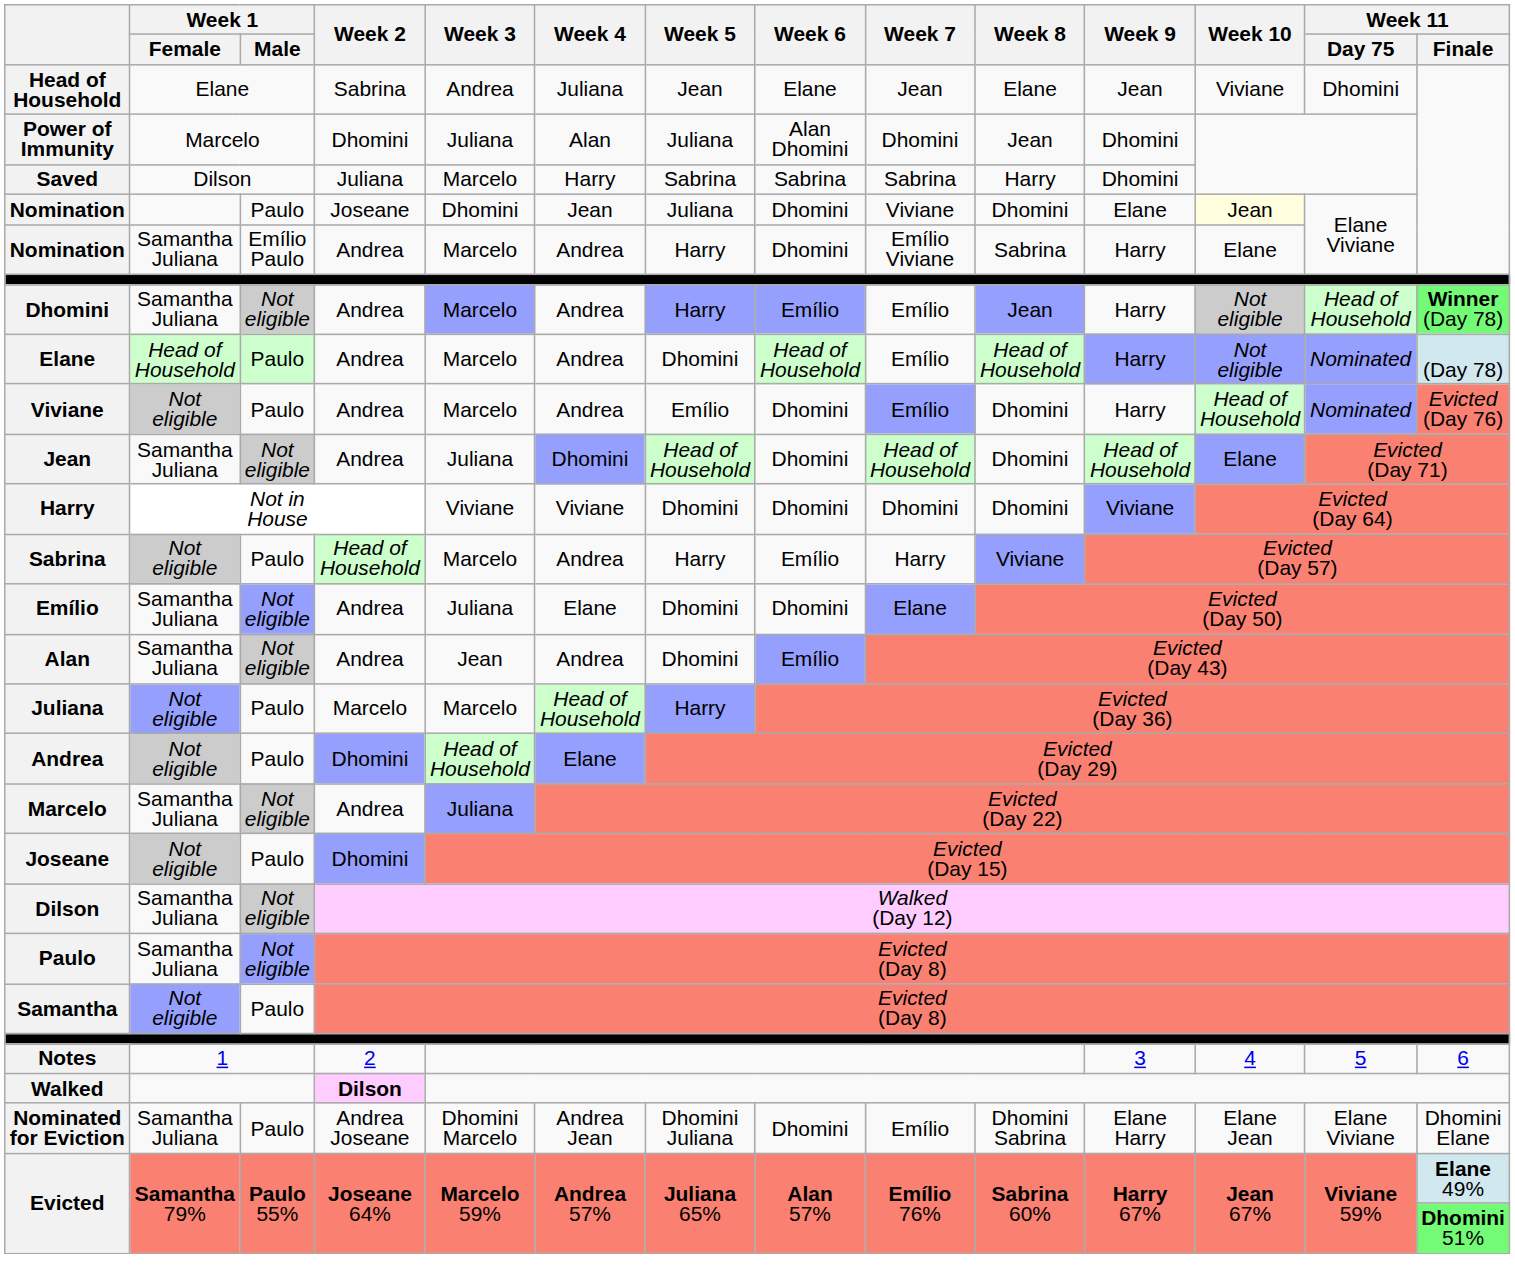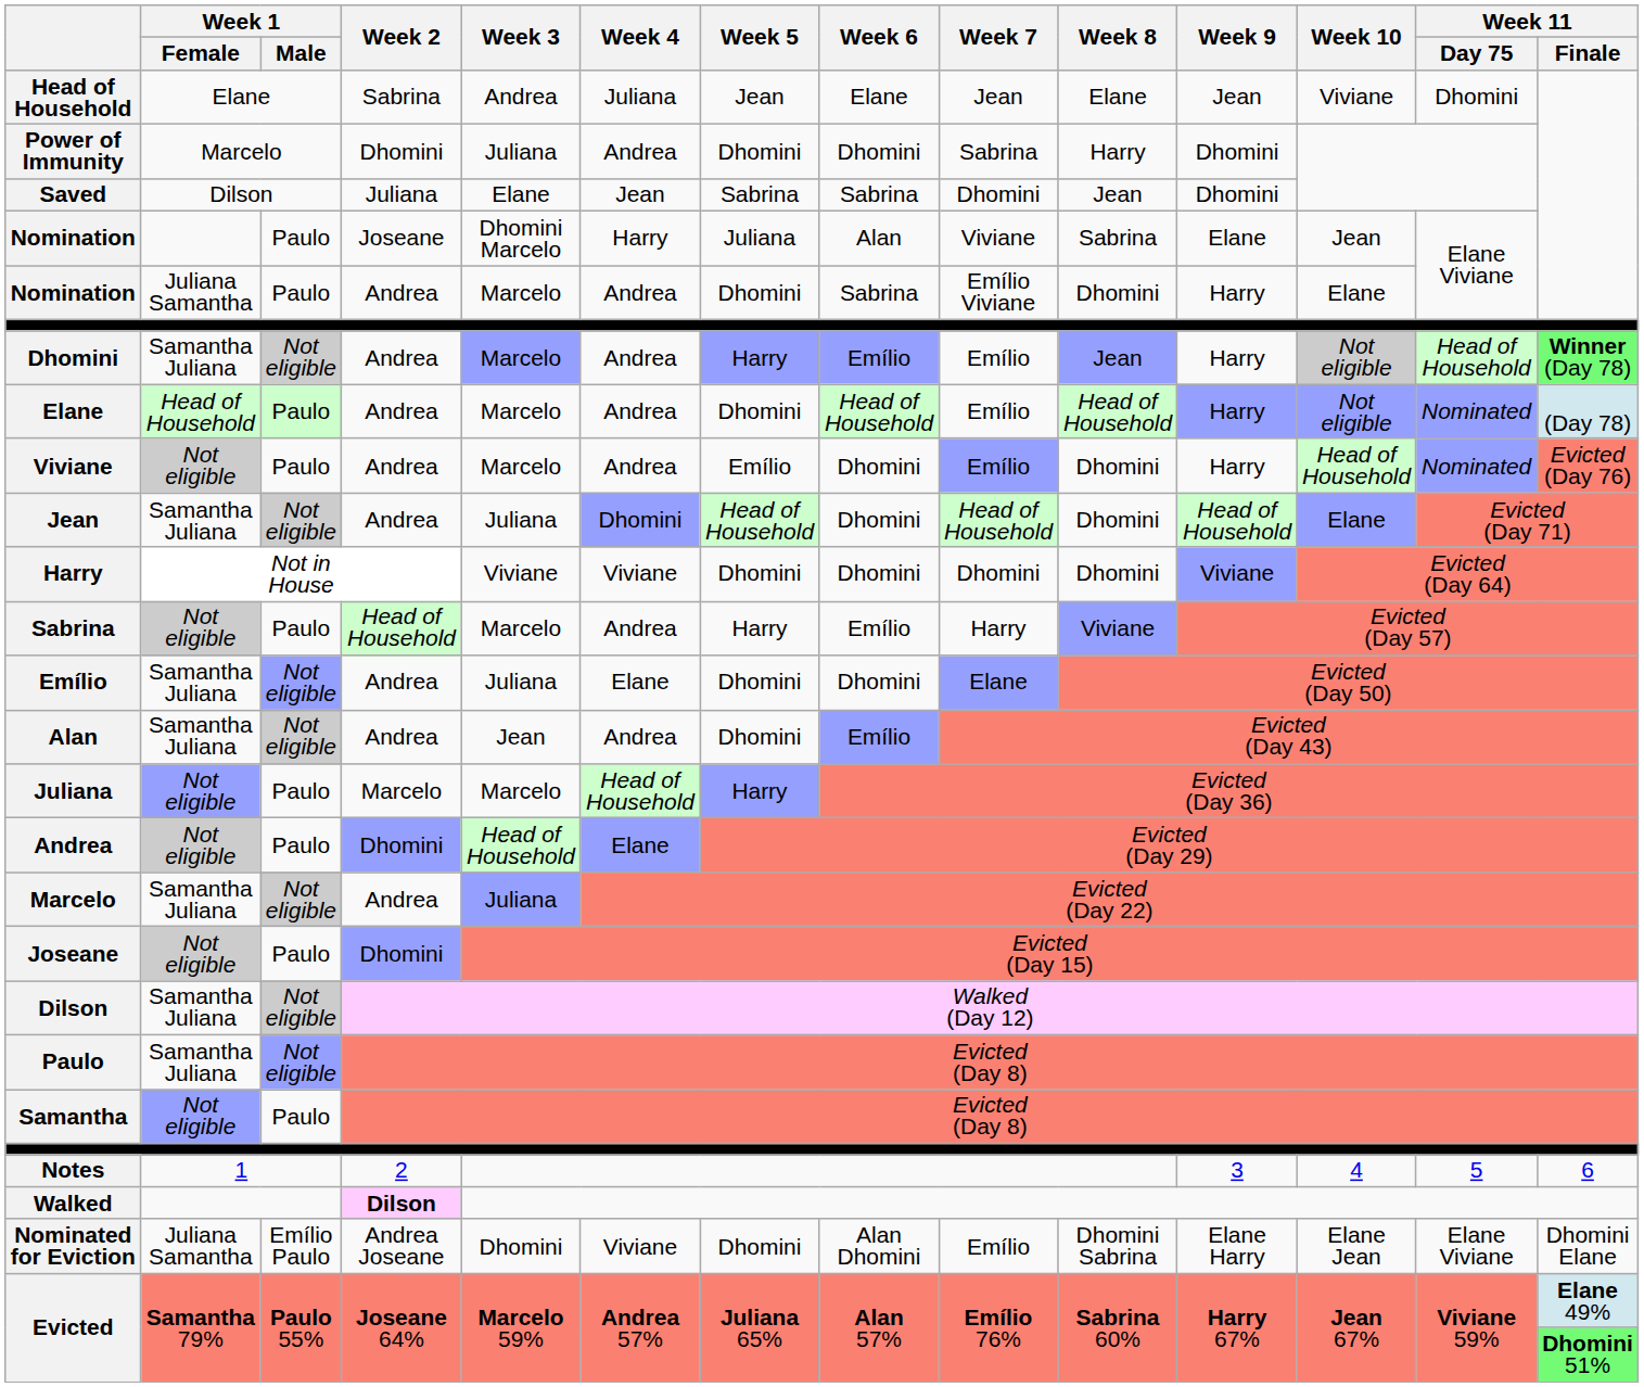 <table class="wikitable" style="text-align:center; font-size:85%; width:100%; line-height:13px;">
 <tr>
 <th rowspan=2 width=07.14%></th>
 <th colspan=2 width=14.28%>Week 1</th>
 <th rowspan=2 width=07.14%>Week 2</th>
 <th rowspan=2 width=07.14%>Week 3</th>
 <th rowspan=2 width=07.14%>Week 4</th>
 <th rowspan=2 width=07.14%>Week 5</th>
 <th rowspan=2 width=07.14%>Week 6</th>
 <th rowspan=2 width=07.14%>Week 7</th>
 <th rowspan=2 width=07.14%>Week 8</th>
 <th rowspan=2 width=07.14%>Week 9</th>
 <th rowspan=2 width=07.14%>Week 10</th>
 <th colspan=2 width=14.28%>Week 11</th>
 </tr>
 <tr>
 <th width=07.14%>Female</th>
 <th width=07.14%>Male</th>
 <th width=07.14%>Day 75</th>
 <th width=07.14%>Finale</th>
 </tr>
 <tr>
 <th>Head of<br>Household</th>
 <td colspan=2>Elane</td>
 <td>Sabrina</td>
 <td>Andrea</td>
 <td>Juliana</td>
 <td>Jean</td>
 <td>Elane</td>
 <td>Jean</td>
 <td>Elane</td>
 <td>Jean</td>
 <td>Viviane</td>
 <td>Dhomini</td>
 <td rowspan=5></td>
 </tr>
 <tr>
 <th>Power of<br>Immunity</th>
 <td colspan=2>Marcelo</td>
 <td>Dhomini</td>
 <td>Juliana</td>
-<td>Alan</td>
-<td>Juliana</td>
-<td>Alan<br>Dhomini</td>
+<td>Andrea</td>
 <td>Dhomini</td>
-<td>Jean</td>
+<td>Dhomini</td>
+<td>Sabrina</td>
+<td>Harry</td>
 <td>Dhomini</td>
 <td rowspan=2 colspan=2></td>
 </tr>
 <tr>
 <th>Saved</th>
 <td colspan=2>Dilson</td>
 <td>Juliana</td>
-<td>Marcelo</td>
-<td>Harry</td>
+<td>Elane</td>
+<td>Jean</td>
 <td>Sabrina</td>
 <td>Sabrina</td>
-<td>Sabrina</td>
-<td>Harry</td>
+<td>Dhomini</td>
+<td>Jean</td>
 <td>Dhomini</td>
 </tr>
 <tr>
 <th>Nomination<br></th>
 <td></td>
 <td>Paulo</td>
 <td>Joseane</td>
-<td>Dhomini</td>
+<td>Dhomini<br>Marcelo</td>
+<td>Harry</td>
+<td>Juliana</td>
+<td>Alan</td>
+<td>Viviane</td>
+<td>Sabrina</td>
+<td>Elane</td>
 <td>Jean</td>
-<td>Juliana</td>
-<td>Dhomini</td>
-<td>Viviane</td>
-<td>Dhomini</td>
-<td>Elane</td>
-<td style="background: lightyellow;">Jean</td>
 <td rowspan=2>Elane<br>Viviane</td>
 </tr>
 <tr>
 <th>Nomination<br></th>
-<td>Samantha<br>Juliana</td>
-<td>Emílio<br>Paulo</td>
+<td>Juliana<br>Samantha</td>
+<td>Paulo</td>
 <td>Andrea</td>
 <td>Marcelo</td>
 <td>Andrea</td>
-<td>Harry</td>
 <td>Dhomini</td>
+<td>Sabrina</td>
 <td>Emílio<br>Viviane</td>
-<td>Sabrina</td>
+<td>Dhomini</td>
 <td>Harry</td>
 <td>Elane</td>
 </tr>
 <tr>
 <td bgcolor="000000" colspan=15></td>
 </tr>
 <tr>
 <th>Dhomini</th>
 <td>Samantha<br>Juliana</td>
 <td bgcolor="CCCCCC"><em>Not<br>eligible</em></td>
 <td>Andrea</td>
 <td bgcolor="959FFD">Marcelo</td>
 <td>Andrea</td>
 <td bgcolor="959FFD">Harry</td>
 <td bgcolor="959FFD">Emílio</td>
 <td>Emílio</td>
 <td bgcolor="959FFD">Jean</td>
 <td>Harry</td>
 <td bgcolor="CCCCCC"><em>Not<br>eligible</em></td>
 <td bgcolor="CCFFCC"><em>Head of Household</em></td>
 <td bgcolor="73FB76"><strong>Winner</strong><br>(Day 78)</td>
 </tr>
 <tr>
 <th>Elane</th>
 <td bgcolor="CCFFCC"><em>Head of Household</em></td>
 <td bgcolor="CCFFCC">Paulo</td>
 <td>Andrea</td>
 <td>Marcelo</td>
 <td>Andrea</td>
 <td>Dhomini</td>
 <td bgcolor="CCFFCC"><em>Head of Household</em></td>
 <td>Emílio</td>
 <td bgcolor="CCFFCC"><em>Head of Household</em></td>
 <td bgcolor="959FFD">Harry</td>
 <td bgcolor="959FFD"><em>Not<br>eligible</em></td>
 <td bgcolor="959FFD"><em>Nominated</em></td>
 <td bgcolor="D1E8EF"><strong></strong><br>(Day 78)</td>
 </tr>
 <tr>
 <th>Viviane</th>
 <td bgcolor="CCCCCC"><em>Not<br>eligible</em></td>
 <td>Paulo</td>
 <td>Andrea</td>
 <td>Marcelo</td>
 <td>Andrea</td>
 <td>Emílio</td>
 <td>Dhomini</td>
 <td bgcolor="959FFD">Emílio</td>
 <td>Dhomini</td>
 <td>Harry</td>
 <td bgcolor="CCFFCC"><em>Head of Household</em></td>
 <td bgcolor="959FFD"><em>Nominated</em></td>
 <td bgcolor="FA8072"><em>Evicted</em><br>(Day 76)</td>
 </tr>
 <tr>
 <th>Jean</th>
 <td>Samantha<br>Juliana</td>
 <td bgcolor="CCCCCC"><em>Not<br>eligible</em></td>
 <td>Andrea</td>
 <td>Juliana</td>
 <td bgcolor="959FFD">Dhomini</td>
 <td bgcolor="CCFFCC"><em>Head of Household</em></td>
 <td>Dhomini</td>
 <td bgcolor="CCFFCC"><em>Head of Household</em></td>
 <td>Dhomini</td>
 <td bgcolor="CCFFCC"><em>Head of Household</em></td>
 <td bgcolor="959FFD">Elane</td>
 <td bgcolor="FA8072" colspan=2><em>Evicted</em><br>(Day 71)</td>
 </tr>
 <tr>
 <th>Harry</th>
 <td colspan=3 style="background:#FFFFFF"><em>Not in<br>House</em></td>
 <td>Viviane</td>
 <td>Viviane</td>
 <td>Dhomini</td>
 <td>Dhomini</td>
 <td>Dhomini</td>
 <td>Dhomini</td>
 <td bgcolor="959FFD">Viviane</td>
 <td bgcolor="FA8072" colspan=3><em>Evicted</em><br>(Day 64)</td>
 </tr>
 <tr>
 <th>Sabrina</th>
 <td bgcolor="CCCCCC"><em>Not<br>eligible</em></td>
 <td>Paulo</td>
 <td bgcolor="CCFFCC"><em>Head of Household</em></td>
 <td>Marcelo</td>
 <td>Andrea</td>
 <td>Harry</td>
 <td>Emílio</td>
 <td>Harry</td>
 <td bgcolor="959FFD">Viviane</td>
 <td bgcolor="FA8072" colspan=4><em>Evicted</em><br>(Day 57)</td>
 </tr>
 <tr>
 <th>Emílio</th>
 <td>Samantha<br>Juliana</td>
 <td bgcolor="959FFD"><em>Not<br>eligible</em></td>
 <td>Andrea</td>
 <td>Juliana</td>
 <td>Elane</td>
 <td>Dhomini</td>
 <td>Dhomini</td>
 <td bgcolor="959FFD">Elane</td>
 <td bgcolor="FA8072" colspan=5><em>Evicted</em><br>(Day 50)</td>
 </tr>
 <tr>
 <th>Alan</th>
 <td>Samantha<br>Juliana</td>
 <td bgcolor="CCCCCC"><em>Not<br>eligible</em></td>
 <td>Andrea</td>
 <td>Jean</td>
 <td>Andrea</td>
 <td>Dhomini</td>
 <td bgcolor="959FFD">Emílio</td>
 <td bgcolor="FA8072" colspan=6><em>Evicted</em><br>(Day 43)</td>
 </tr>
 <tr>
 <th>Juliana</th>
 <td bgcolor="959FFD"><em>Not<br>eligible</em></td>
 <td>Paulo</td>
 <td>Marcelo</td>
 <td>Marcelo</td>
 <td bgcolor="CCFFCC"><em>Head of Household</em></td>
 <td bgcolor="959FFD">Harry</td>
 <td bgcolor="FA8072" colspan=7><em>Evicted</em><br>(Day 36)</td>
 </tr>
 <tr>
 <th>Andrea</th>
 <td bgcolor="CCCCCC"><em>Not<br>eligible</em></td>
 <td>Paulo</td>
 <td bgcolor="959FFD">Dhomini</td>
 <td bgcolor="CCFFCC"><em>Head of Household</em></td>
 <td bgcolor="959FFD">Elane</td>
 <td bgcolor="FA8072" colspan=8><em>Evicted</em><br>(Day 29)</td>
 </tr>
 <tr>
 <th>Marcelo</th>
 <td>Samantha<br>Juliana</td>
 <td bgcolor="CCCCCC"><em>Not<br>eligible</em></td>
 <td>Andrea</td>
 <td bgcolor="959FFD">Juliana</td>
 <td bgcolor="FA8072" colspan=9><em>Evicted</em><br>(Day 22)</td>
 </tr>
 <tr>
 <th>Joseane</th>
 <td bgcolor="CCCCCC"><em>Not<br>eligible</em></td>
 <td>Paulo</td>
 <td bgcolor="959FFD">Dhomini</td>
 <td bgcolor="FA8072" colspan=10><em>Evicted</em><br>(Day 15)</td>
 </tr>
 <tr>
 <th>Dilson</th>
 <td>Samantha<br>Juliana</td>
 <td bgcolor="CCCCCC"><em>Not<br>eligible</em></td>
 <td bgcolor="FFCCFF" colspan=11><em>Walked</em><br>(Day 12)</td>
 </tr>
 <tr>
 <th>Paulo</th>
 <td>Samantha<br>Juliana</td>
 <td bgcolor="959FFD"><em>Not<br>eligible</em></td>
 <td bgcolor="FA8072" colspan=11><em>Evicted</em><br>(Day 8)</td>
 </tr>
 <tr>
 <th>Samantha</th>
 <td bgcolor="959FFD"><em>Not<br>eligible</em></td>
 <td>Paulo</td>
 <td bgcolor="FA8072" colspan=11><em>Evicted</em><br>(Day 8)</td>
 </tr>
 <tr>
 <td bgcolor="000000" colspan=15></td>
 </tr>
 <tr>
 <th>Notes</th>
 <td colspan=2><a href='#'>1</a></td>
 <td><a href='#'>2</a></td>
 <td colspan=6></td>
 <td><a href='#'>3</a></td>
 <td><a href='#'>4</a></td>
 <td><a href='#'>5</a></td>
 <td><a href='#'>6</a></td>
 </tr>
 <tr>
 <th>Walked</th>
 <td colspan=2></td>
 <td bgcolor="FFCCFF"><strong>Dilson</strong></td>
 <td colspan=10></td>
 </tr>
 <tr>
 <th>Nominated<br>for Eviction</th>
-<td>Samantha<br>Juliana</td>
-<td>Paulo</td>
+<td>Juliana<br>Samantha</td>
+<td>Emílio<br>Paulo</td>
 <td>Andrea<br>Joseane</td>
-<td>Dhomini<br>Marcelo</td>
-<td>Andrea<br>Jean</td>
-<td>Dhomini<br>Juliana</td>
 <td>Dhomini</td>
+<td>Viviane</td>
+<td>Dhomini</td>
+<td>Alan<br>Dhomini</td>
 <td>Emílio</td>
 <td>Dhomini<br>Sabrina</td>
 <td>Elane<br>Harry</td>
 <td>Elane<br>Jean</td>
 <td>Elane<br>Viviane</td>
 <td>Dhomini<br>Elane</td>
 </tr>
 <tr>
 <th rowspan=2>Evicted</th>
 <td rowspan=2 bgcolor="FA8072"><strong>Samantha</strong><br>79%<br></td>
 <td rowspan=2 bgcolor="FA8072"><strong>Paulo</strong><br>55%<br></td>
 <td rowspan=2 bgcolor="FA8072"><strong>Joseane</strong><br>64%<br></td>
 <td rowspan=2 bgcolor="FA8072"><strong>Marcelo</strong><br>59%<br></td>
 <td rowspan=2 bgcolor="FA8072"><strong>Andrea</strong><br>57%<br></td>
 <td rowspan=2 bgcolor="FA8072"><strong>Juliana</strong><br>65%<br></td>
 <td rowspan=2 bgcolor="FA8072"><strong>Alan</strong><br>57%<br></td>
 <td rowspan=2 bgcolor="FA8072"><strong>Emílio</strong><br>76%<br></td>
 <td rowspan=2 bgcolor="FA8072"><strong>Sabrina</strong><br>60%<br></td>
 <td rowspan=2 bgcolor="FA8072"><strong>Harry</strong><br>67%<br></td>
 <td rowspan=2 bgcolor="FA8072"><strong>Jean</strong><br>67%<br></td>
 <td rowspan=2 bgcolor="FA8072"><strong>Viviane</strong><br>59%<br></td>
 <td rowspan=1 bgcolor="D1E8EF"><strong>Elane</strong><br>49%<br></td>
 </tr>
 <tr>
 <td rowspan=1 bgcolor="73FB76"><strong>Dhomini</strong><br>51%<br></td>
 </tr>
 </table>
